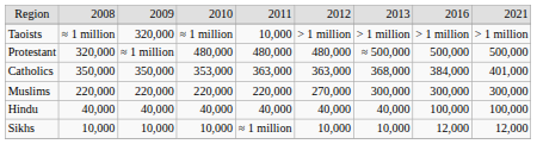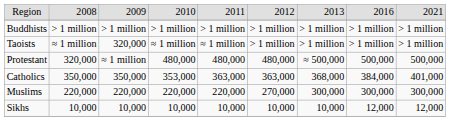 <table class="wikitable" style="text-align: right;">
 <tr bgcolor="#e0e0e0">
 <td align="center">Region</td>
 <td>2008</td>
 <td>2009</td>
 <td>2010</td>
 <td>2011</td>
 <td>2012</td>
 <td>2013</td>
 <td>2016</td>
 <td>2021</td>
 </tr>
 <tr bgcolor="#e0e0e0">
 </tr>
 <tr>
+<td align="left">Buddhists</td>
+<td>> 1 million</td>
+<td>> 1 million</td>
+<td>> 1 million</td>
+<td>> 1 million</td>
+<td>> 1 million</td>
+<td>> 1 million</td>
+<td>> 1 million</td>
+<td>> 1 million</td>
+</tr>
+<tr>
 <td align="left">Taoists</td>
 <td>≈ 1 million</td>
 <td>320,000</td>
 <td>≈ 1 million</td>
-<td>10,000</td>
+<td>≈ 1 million</td>
 <td>> 1 million</td>
 <td>> 1 million</td>
 <td>> 1 million</td>
 <td>> 1 million</td>
 </tr>
 <tr>
 <td align="left">Protestant</td>
 <td>320,000</td>
 <td>≈ 1 million</td>
 <td>480,000</td>
 <td>480,000</td>
 <td>480,000</td>
 <td>≈ 500,000</td>
 <td>500,000</td>
 <td>500,000</td>
 </tr>
 <tr>
 <td align="left">Catholics</td>
 <td>350,000</td>
 <td>350,000</td>
 <td>353,000</td>
 <td>363,000</td>
 <td>363,000</td>
 <td>368,000</td>
 <td>384,000</td>
 <td>401,000</td>
 </tr>
 <tr>
 <td align="left">Muslims</td>
 <td>220,000</td>
 <td>220,000</td>
 <td>220,000</td>
 <td>220,000</td>
 <td>270,000</td>
 <td>300,000</td>
 <td>300,000</td>
 <td>300,000</td>
 </tr>
 <tr>
-<td align="left">Hindu</td>
-<td>40,000</td>
-<td>40,000</td>
-<td>40,000</td>
-<td>40,000</td>
-<td>40,000</td>
-<td>40,000</td>
-<td>100,000</td>
-<td>100,000</td>
-</tr>
-<tr>
 <td align="left">Sikhs</td>
 <td>10,000</td>
 <td>10,000</td>
 <td>10,000</td>
-<td>≈ 1 million</td>
+<td>10,000</td>
 <td>10,000</td>
 <td>10,000</td>
 <td>12,000</td>
 <td>12,000</td>
 </tr>
 <tr>
 </tr>
 </table>
